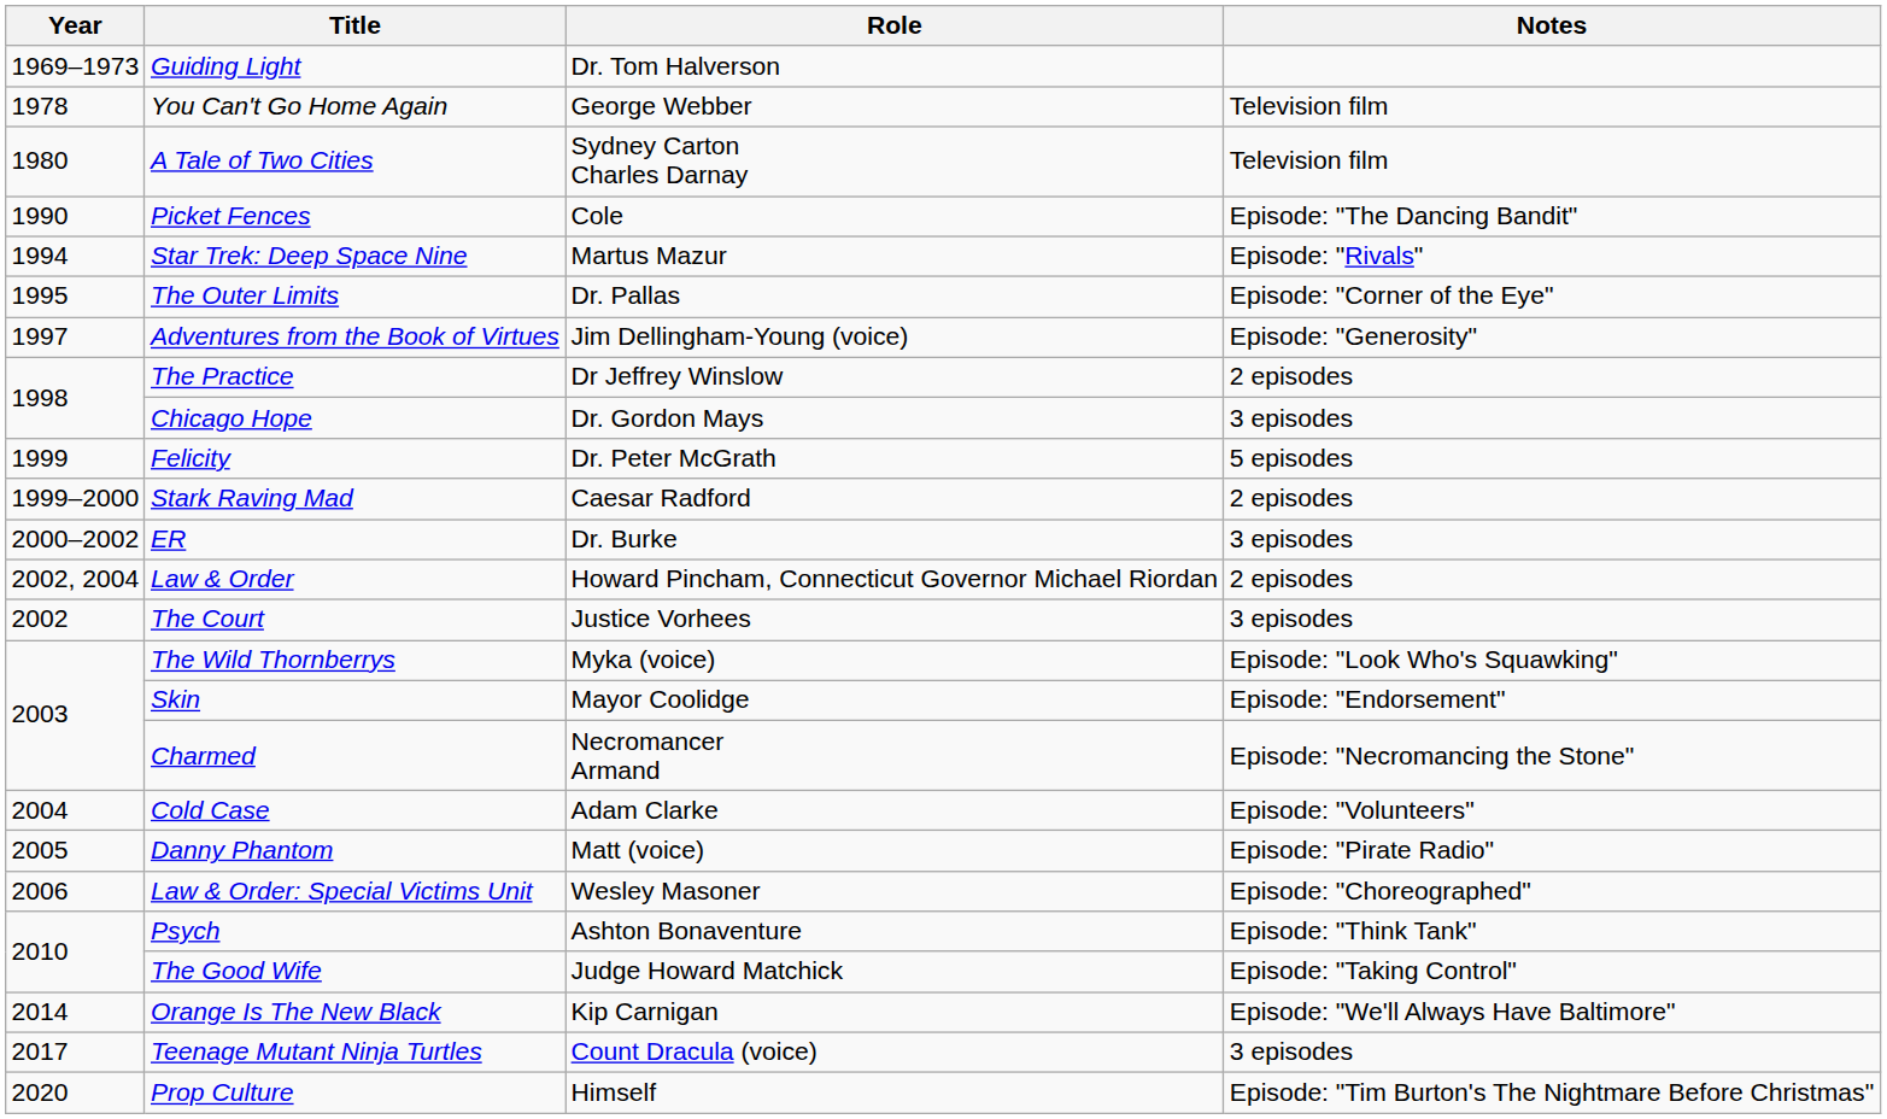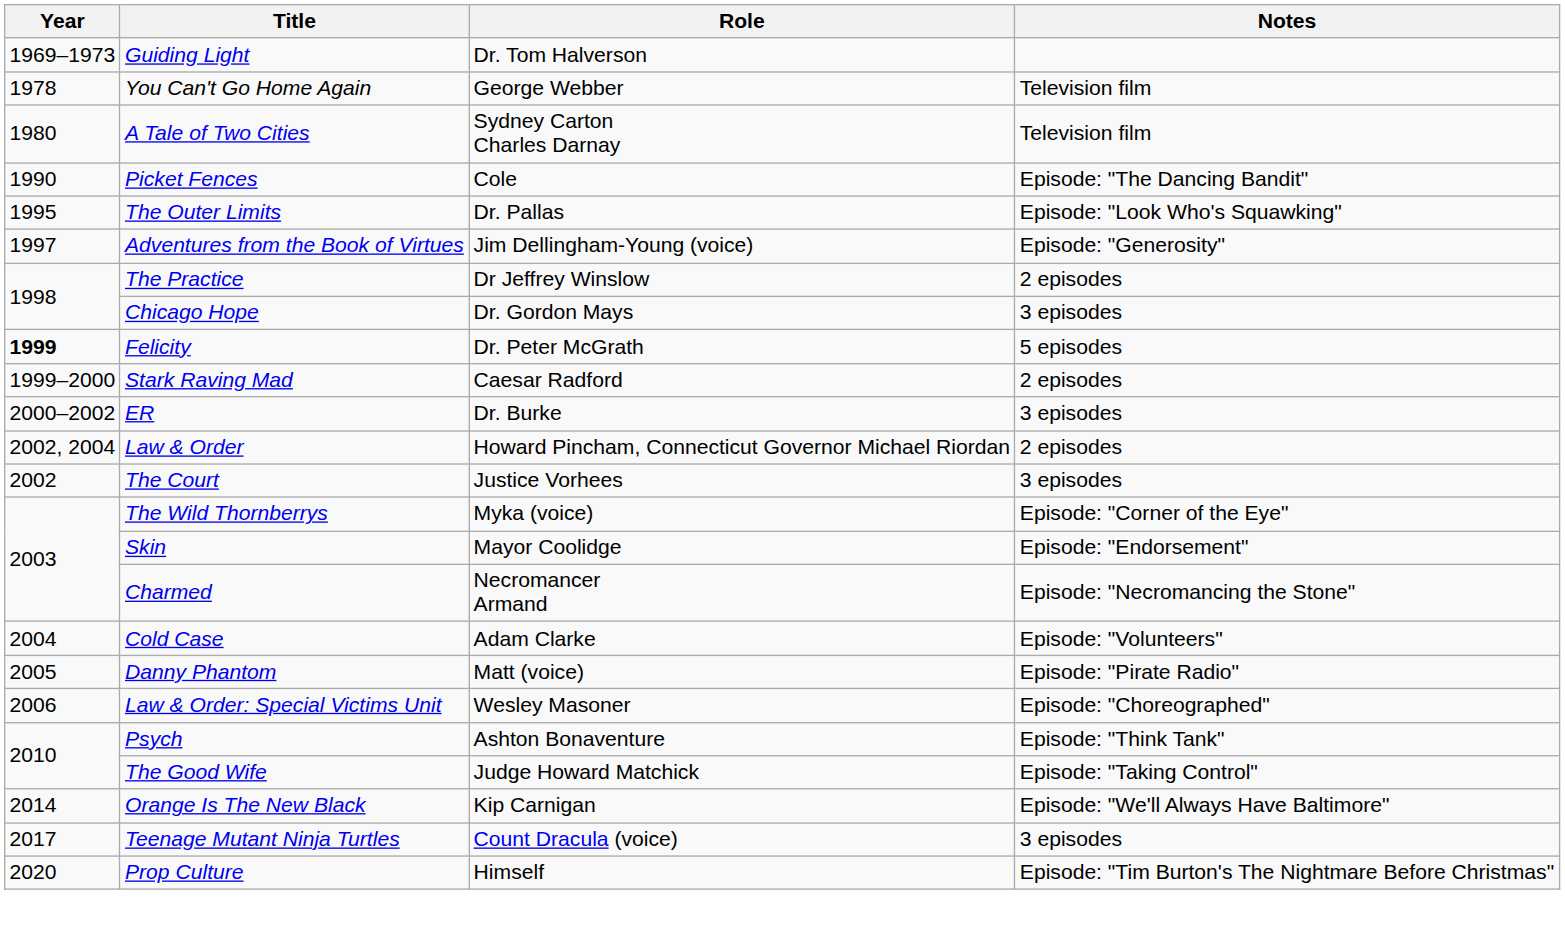 <table class="wikitable">
 <tr>
 <th>Year</th>
 <th>Title</th>
 <th>Role</th>
 <th>Notes</th>
 </tr>
 <tr>
 <td>1969–1973</td>
 <td><em><a href='#'>Guiding Light</a></em></td>
 <td>Dr. Tom Halverson</td>
 <td></td>
 </tr>
 <tr>
 <td>1978</td>
 <td><em>You Can't Go Home Again</em></td>
 <td>George Webber</td>
 <td>Television film</td>
 </tr>
 <tr>
 <td>1980</td>
 <td><em><a href='#'>A Tale of Two Cities</a></em></td>
 <td>Sydney Carton<br>Charles Darnay</td>
 <td>Television film</td>
 </tr>
 <tr>
 <td>1990</td>
 <td><em><a href='#'>Picket Fences</a></em></td>
 <td>Cole</td>
 <td>Episode: "The Dancing Bandit"</td>
 </tr>
 <tr>
-<td>1994</td>
-<td><em><a href='#'>Star Trek: Deep Space Nine</a></em></td>
-<td>Martus Mazur</td>
-<td>Episode: "<a href='#'>Rivals</a>"</td>
-</tr>
-<tr>
 <td>1995</td>
 <td><em><a href='#'>The Outer Limits</a></em></td>
 <td>Dr. Pallas</td>
-<td>Episode: "Corner of the Eye"</td>
+<td>Episode: "Look Who's Squawking"</td>
 </tr>
 <tr>
 <td>1997</td>
 <td><em><a href='#'>Adventures from the Book of Virtues</a></em></td>
 <td>Jim Dellingham-Young (voice)</td>
 <td>Episode: "Generosity"</td>
 </tr>
 <tr>
 <td rowspan="2">1998</td>
 <td><em><a href='#'>The Practice</a></em></td>
 <td>Dr Jeffrey Winslow</td>
 <td>2 episodes</td>
 </tr>
 <tr>
 <td><em><a href='#'>Chicago Hope</a></em></td>
 <td>Dr. Gordon Mays</td>
 <td>3 episodes</td>
 </tr>
 <tr>
-<td>1999</td>
+<td><strong>1999</strong></td>
 <td><em><a href='#'>Felicity</a></em></td>
 <td>Dr. Peter McGrath</td>
 <td>5 episodes</td>
 </tr>
 <tr>
 <td>1999–2000</td>
 <td><em><a href='#'>Stark Raving Mad</a></em></td>
 <td>Caesar Radford</td>
 <td>2 episodes</td>
 </tr>
 <tr>
 <td>2000–2002</td>
 <td><em><a href='#'>ER</a></em></td>
 <td>Dr. Burke</td>
 <td>3 episodes</td>
 </tr>
 <tr>
 <td>2002, 2004</td>
 <td><em><a href='#'>Law & Order</a></em></td>
 <td>Howard Pincham, Connecticut Governor Michael Riordan</td>
 <td>2 episodes</td>
 </tr>
 <tr>
 <td>2002</td>
 <td><em><a href='#'>The Court</a></em></td>
 <td>Justice Vorhees</td>
 <td>3 episodes</td>
 </tr>
 <tr>
 <td rowspan="3">2003</td>
 <td><em><a href='#'>The Wild Thornberrys</a></em></td>
 <td>Myka (voice)</td>
-<td>Episode: "Look Who's Squawking"</td>
+<td>Episode: "Corner of the Eye"</td>
 </tr>
 <tr>
 <td><a href='#'><em>Skin</em></a></td>
 <td>Mayor Coolidge</td>
 <td>Episode: "Endorsement"</td>
 </tr>
 <tr>
 <td><em><a href='#'>Charmed</a></em></td>
 <td>Necromancer<br>Armand</td>
 <td>Episode: "Necromancing the Stone"</td>
 </tr>
 <tr>
 <td>2004</td>
 <td><em><a href='#'>Cold Case</a></em></td>
 <td>Adam Clarke</td>
 <td>Episode: "Volunteers"</td>
 </tr>
 <tr>
 <td>2005</td>
 <td><em><a href='#'>Danny Phantom</a></em></td>
 <td>Matt (voice)</td>
 <td>Episode: "Pirate Radio"</td>
 </tr>
 <tr>
 <td>2006</td>
 <td><em><a href='#'>Law & Order: Special Victims Unit</a></em></td>
 <td>Wesley Masoner</td>
 <td>Episode: "Choreographed"</td>
 </tr>
 <tr>
 <td rowspan="2">2010</td>
 <td><em><a href='#'>Psych</a></em></td>
 <td>Ashton Bonaventure</td>
 <td>Episode: "Think Tank"</td>
 </tr>
 <tr>
 <td><em><a href='#'>The Good Wife</a></em></td>
 <td>Judge Howard Matchick</td>
 <td>Episode: "Taking Control"</td>
 </tr>
 <tr>
 <td>2014</td>
 <td><em><a href='#'>Orange Is The New Black</a></em></td>
 <td>Kip Carnigan</td>
 <td>Episode: "We'll Always Have Baltimore"</td>
 </tr>
 <tr>
 <td>2017</td>
 <td><em><a href='#'>Teenage Mutant Ninja Turtles</a></em></td>
 <td><a href='#'>Count Dracula</a> (voice)</td>
 <td>3 episodes</td>
 </tr>
 <tr>
 <td>2020</td>
 <td><em><a href='#'>Prop Culture</a></em></td>
 <td>Himself</td>
 <td>Episode: "Tim Burton's The Nightmare Before Christmas"</td>
 </tr>
 </table>
